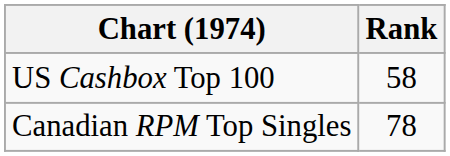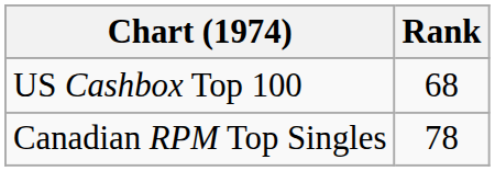 <table class="wikitable">
 <tr>
 <th>Chart (1974)</th>
 <th>Rank</th>
 </tr>
 <tr>
 <td>US <em>Cashbox</em> Top 100</td>
-<td style="text-align:center;">58</td>
+<td style="text-align:center;">68</td>
 </tr>
 <tr>
 <td>Canadian <em>RPM</em> Top Singles</td>
 <td style="text-align:center;">78</td>
 </tr>
 </table>
